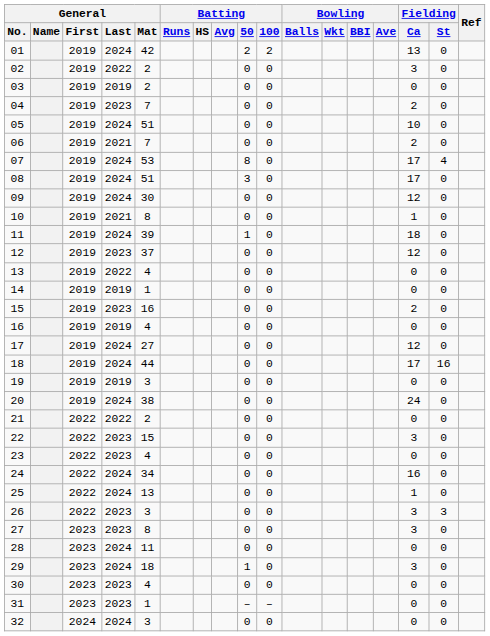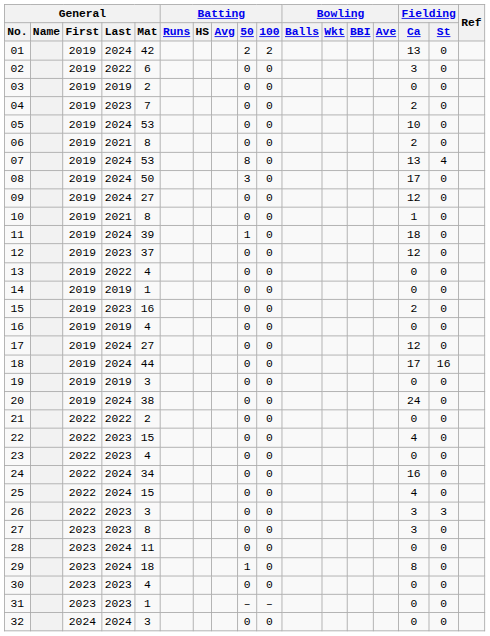 <table class="wikitable plainrowheaders sortable">
 <tr align="center">
 <th scope="col" colspan=5 class="unsortable">General</th>
 <th scope="col" colspan=5 class="unsortable"><a href='#'>Batting</a></th>
 <th scope="col" colspan=4 class="unsortable"><a href='#'>Bowling</a></th>
 <th scope="col" colspan=2 class="unsortable"><a href='#'>Fielding</a></th>
 <th scope="col" rowspan=2 class="unsortable">Ref</th>
 </tr>
 <tr align="center">
 <th scope="col">No.</th>
 <th scope="col">Name</th>
 <th scope="col">First</th>
 <th scope="col">Last</th>
 <th scope="col">Mat</th>
 <th scope="col"><a href='#'>Runs</a></th>
 <th scope="col">HS</th>
 <th scope="col"><a href='#'>Avg</a></th>
 <th scope="col"><a href='#'>50</a></th>
 <th scope="col"><a href='#'>100</a></th>
 <th scope="col"><a href='#'>Balls</a></th>
 <th scope="col"><a href='#'>Wkt</a></th>
 <th scope="col"><a href='#'>BBI</a></th>
 <th scope="col"><a href='#'>Ave</a></th>
 <th scope="col"><a href='#'>Ca</a></th>
 <th scope="col"><a href='#'>St</a></th>
 </tr>
 <tr align="center">
 <td><span>0</span>1</td>
 <th scope="row" align="left"></th>
 <td>2019</td>
 <td>2024</td>
 <td>42</td>
 <td></td>
 <td></td>
 <td></td>
 <td>2</td>
 <td>2</td>
 <td></td>
 <td></td>
 <td></td>
 <td></td>
 <td>13</td>
 <td>0</td>
 <td></td>
 </tr>
 <tr align="center">
 <td><span>0</span>2</td>
 <th scope="row" align="left"></th>
 <td>2019</td>
 <td>2022</td>
-<td>2</td>
+<td>6</td>
 <td></td>
 <td></td>
 <td></td>
 <td>0</td>
 <td>0</td>
 <td></td>
 <td></td>
 <td></td>
 <td></td>
 <td>3</td>
 <td>0</td>
 <td></td>
 </tr>
 <tr align="center">
 <td><span>0</span>3</td>
 <th scope="row" align="left"></th>
 <td>2019</td>
 <td>2019</td>
 <td>2</td>
 <td></td>
 <td></td>
 <td></td>
 <td>0</td>
 <td>0</td>
 <td></td>
 <td></td>
 <td></td>
 <td></td>
 <td>0</td>
 <td>0</td>
 <td></td>
 </tr>
 <tr align="center">
 <td><span>0</span>4</td>
 <th scope="row" align="left"></th>
 <td>2019</td>
 <td>2023</td>
 <td>7</td>
 <td></td>
 <td></td>
 <td></td>
 <td>0</td>
 <td>0</td>
 <td></td>
 <td></td>
 <td></td>
 <td></td>
 <td>2</td>
 <td>0</td>
 <td></td>
 </tr>
 <tr align="center">
 <td><span>0</span>5</td>
 <th scope="row" align="left"></th>
 <td>2019</td>
 <td>2024</td>
-<td>51</td>
+<td>53</td>
 <td></td>
 <td></td>
 <td></td>
 <td>0</td>
 <td>0</td>
 <td></td>
 <td></td>
 <td></td>
 <td></td>
 <td>10</td>
 <td>0</td>
 <td></td>
 </tr>
 <tr align="center">
 <td><span>0</span>6</td>
 <th scope="row" align="left"></th>
 <td>2019</td>
 <td>2021</td>
-<td>7</td>
+<td>8</td>
 <td></td>
 <td></td>
 <td></td>
 <td>0</td>
 <td>0</td>
 <td></td>
 <td></td>
 <td></td>
 <td></td>
 <td>2</td>
 <td>0</td>
 <td></td>
 </tr>
 <tr align="center">
 <td><span>0</span>7</td>
 <th scope="row" align="left"></th>
 <td>2019</td>
 <td>2024</td>
 <td>53</td>
 <td></td>
 <td></td>
 <td></td>
 <td>8</td>
 <td>0</td>
 <td></td>
 <td></td>
 <td></td>
 <td></td>
-<td>17</td>
+<td>13</td>
 <td>4</td>
 <td></td>
 </tr>
 <tr align="center">
 <td><span>0</span>8</td>
 <th scope="row" align="left"></th>
 <td>2019</td>
 <td>2024</td>
-<td>51</td>
+<td>50</td>
 <td></td>
 <td></td>
 <td></td>
 <td>3</td>
 <td>0</td>
 <td></td>
 <td></td>
 <td></td>
 <td></td>
 <td>17</td>
 <td>0</td>
 <td></td>
 </tr>
 <tr align="center">
 <td><span>0</span>9</td>
 <th scope="row" align="left"></th>
 <td>2019</td>
 <td>2024</td>
-<td>30</td>
+<td>27</td>
 <td></td>
 <td></td>
 <td></td>
 <td>0</td>
 <td>0</td>
 <td></td>
 <td></td>
 <td></td>
 <td></td>
 <td>12</td>
 <td>0</td>
 <td></td>
 </tr>
 <tr align="center">
 <td>10</td>
 <th scope="row" align="left"></th>
 <td>2019</td>
 <td>2021</td>
 <td>8</td>
 <td></td>
 <td></td>
 <td></td>
 <td>0</td>
 <td>0</td>
 <td></td>
 <td></td>
 <td></td>
 <td></td>
 <td>1</td>
 <td>0</td>
 <td></td>
 </tr>
 <tr align="center">
 <td>11</td>
 <th scope="row" align="left"></th>
 <td>2019</td>
 <td>2024</td>
 <td>39</td>
 <td></td>
 <td></td>
 <td></td>
 <td>1</td>
 <td>0</td>
 <td></td>
 <td></td>
 <td></td>
 <td></td>
 <td>18</td>
 <td>0</td>
 <td></td>
 </tr>
 <tr align="center">
 <td>12</td>
 <th scope="row" align="left"></th>
 <td>2019</td>
 <td>2023</td>
 <td>37</td>
 <td></td>
 <td></td>
 <td></td>
 <td>0</td>
 <td>0</td>
 <td></td>
 <td></td>
 <td></td>
 <td></td>
 <td>12</td>
 <td>0</td>
 <td></td>
 </tr>
 <tr align="center">
 <td>13</td>
 <th scope="row" align="left"></th>
 <td>2019</td>
 <td>2022</td>
 <td>4</td>
 <td></td>
 <td></td>
 <td></td>
 <td>0</td>
 <td>0</td>
 <td></td>
 <td></td>
 <td></td>
 <td></td>
 <td>0</td>
 <td>0</td>
 <td></td>
 </tr>
 <tr align="center">
 <td>14</td>
 <th scope="row" align="left"></th>
 <td>2019</td>
 <td>2019</td>
 <td>1</td>
 <td></td>
 <td></td>
 <td></td>
 <td>0</td>
 <td>0</td>
 <td></td>
 <td></td>
 <td></td>
 <td></td>
 <td>0</td>
 <td>0</td>
 <td></td>
 </tr>
 <tr align="center">
 <td>15</td>
 <th scope="row" align="left"></th>
 <td>2019</td>
 <td>2023</td>
 <td>16</td>
 <td></td>
 <td></td>
 <td></td>
 <td>0</td>
 <td>0</td>
 <td></td>
 <td></td>
 <td></td>
 <td></td>
 <td>2</td>
 <td>0</td>
 <td></td>
 </tr>
 <tr align="center">
 <td>16</td>
 <th scope="row" align="left"></th>
 <td>2019</td>
 <td>2019</td>
 <td>4</td>
 <td></td>
 <td></td>
 <td></td>
 <td>0</td>
 <td>0</td>
 <td></td>
 <td></td>
 <td></td>
 <td></td>
 <td>0</td>
 <td>0</td>
 <td></td>
 </tr>
 <tr align="center">
 <td>17</td>
 <th scope="row" align="left"></th>
 <td>2019</td>
 <td>2024</td>
 <td>27</td>
 <td></td>
 <td></td>
 <td></td>
 <td>0</td>
 <td>0</td>
 <td></td>
 <td></td>
 <td></td>
 <td></td>
 <td>12</td>
 <td>0</td>
 <td></td>
 </tr>
 <tr align="center">
 <td>18</td>
 <th scope="row" align="left"></th>
 <td>2019</td>
 <td>2024</td>
 <td>44</td>
 <td></td>
 <td></td>
 <td></td>
 <td>0</td>
 <td>0</td>
 <td></td>
 <td></td>
 <td></td>
 <td></td>
 <td>17</td>
 <td>16</td>
 <td></td>
 </tr>
 <tr align="center">
 <td>19</td>
 <th scope="row" align="left"></th>
 <td>2019</td>
 <td>2019</td>
 <td>3</td>
 <td></td>
 <td></td>
 <td></td>
 <td>0</td>
 <td>0</td>
 <td></td>
 <td></td>
 <td></td>
 <td></td>
 <td>0</td>
 <td>0</td>
 <td></td>
 </tr>
 <tr align="center">
 <td>20</td>
 <th scope="row" align="left"></th>
 <td>2019</td>
 <td>2024</td>
 <td>38</td>
 <td></td>
 <td></td>
 <td></td>
 <td>0</td>
 <td>0</td>
 <td></td>
 <td></td>
 <td></td>
 <td></td>
 <td>24</td>
 <td>0</td>
 <td></td>
 </tr>
 <tr align="center">
 <td>21</td>
 <th scope="row" align="left"></th>
 <td>2022</td>
 <td>2022</td>
 <td>2</td>
 <td></td>
 <td></td>
 <td></td>
 <td>0</td>
 <td>0</td>
 <td></td>
 <td></td>
 <td></td>
 <td></td>
 <td>0</td>
 <td>0</td>
 <td></td>
 </tr>
 <tr align="center">
 <td>22</td>
 <th scope="row" align="left"></th>
 <td>2022</td>
 <td>2023</td>
 <td>15</td>
 <td></td>
 <td></td>
 <td></td>
 <td>0</td>
 <td>0</td>
 <td></td>
 <td></td>
 <td></td>
 <td></td>
-<td>3</td>
+<td>4</td>
 <td>0</td>
 <td></td>
 </tr>
 <tr align="center">
 <td>23</td>
 <th scope="row" align="left"></th>
 <td>2022</td>
 <td>2023</td>
 <td>4</td>
 <td></td>
 <td></td>
 <td></td>
 <td>0</td>
 <td>0</td>
 <td></td>
 <td></td>
 <td></td>
 <td></td>
 <td>0</td>
 <td>0</td>
 <td></td>
 </tr>
 <tr align="center">
 <td>24</td>
 <th scope="row" align="left"></th>
 <td>2022</td>
 <td>2024</td>
 <td>34</td>
 <td></td>
 <td></td>
 <td></td>
 <td>0</td>
 <td>0</td>
 <td></td>
 <td></td>
 <td></td>
 <td></td>
 <td>16</td>
 <td>0</td>
 <td></td>
 </tr>
 <tr align="center">
 <td>25</td>
 <th scope="row" align="left"></th>
 <td>2022</td>
 <td>2024</td>
-<td>13</td>
+<td>15</td>
 <td></td>
 <td></td>
 <td></td>
 <td>0</td>
 <td>0</td>
 <td></td>
 <td></td>
 <td></td>
 <td></td>
-<td>1</td>
+<td>4</td>
 <td>0</td>
 <td></td>
 </tr>
 <tr align="center">
 <td>26</td>
 <th scope="row" align="left"></th>
 <td>2022</td>
 <td>2023</td>
 <td>3</td>
 <td></td>
 <td></td>
 <td></td>
 <td>0</td>
 <td>0</td>
 <td></td>
 <td></td>
 <td></td>
 <td></td>
 <td>3</td>
 <td>3</td>
 <td></td>
 </tr>
 <tr align="center">
 <td>27</td>
 <th scope="row" align="left"></th>
 <td>2023</td>
 <td>2023</td>
 <td>8</td>
 <td></td>
 <td></td>
 <td></td>
 <td>0</td>
 <td>0</td>
 <td></td>
 <td></td>
 <td></td>
 <td></td>
 <td>3</td>
 <td>0</td>
 <td></td>
 </tr>
 <tr align="center">
 <td>28</td>
 <th scope="row" align="left"></th>
 <td>2023</td>
 <td>2024</td>
 <td>11</td>
 <td></td>
 <td></td>
 <td></td>
 <td>0</td>
 <td>0</td>
 <td></td>
 <td></td>
 <td></td>
 <td></td>
 <td>0</td>
 <td>0</td>
 <td></td>
 </tr>
 <tr align="center">
 <td>29</td>
 <th scope="row" align="left"></th>
 <td>2023</td>
 <td>2024</td>
 <td>18</td>
 <td></td>
 <td></td>
 <td></td>
 <td>1</td>
 <td>0</td>
 <td></td>
 <td></td>
 <td></td>
 <td></td>
-<td>3</td>
+<td>8</td>
 <td>0</td>
 <td></td>
 </tr>
 <tr align="center">
 <td>30</td>
 <th scope="row" align="left"></th>
 <td>2023</td>
 <td>2023</td>
 <td>4</td>
 <td></td>
 <td></td>
 <td></td>
 <td>0</td>
 <td>0</td>
 <td></td>
 <td></td>
 <td></td>
 <td></td>
 <td>0</td>
 <td>0</td>
 <td></td>
 </tr>
 <tr align="center">
 <td>31</td>
 <th scope="row" align="left"></th>
 <td>2023</td>
 <td>2023</td>
 <td>1</td>
 <td></td>
 <td></td>
 <td></td>
 <td>–</td>
 <td>–</td>
 <td></td>
 <td></td>
 <td></td>
 <td></td>
 <td>0</td>
 <td>0</td>
 <td></td>
 </tr>
 <tr align="center">
 <td>32</td>
 <th scope="row" align="left"></th>
 <td>2024</td>
 <td>2024</td>
 <td>3</td>
 <td></td>
 <td></td>
 <td></td>
 <td>0</td>
 <td>0</td>
 <td></td>
 <td></td>
 <td></td>
 <td></td>
 <td>0</td>
 <td>0</td>
 <td></td>
 </tr>
 </table>
